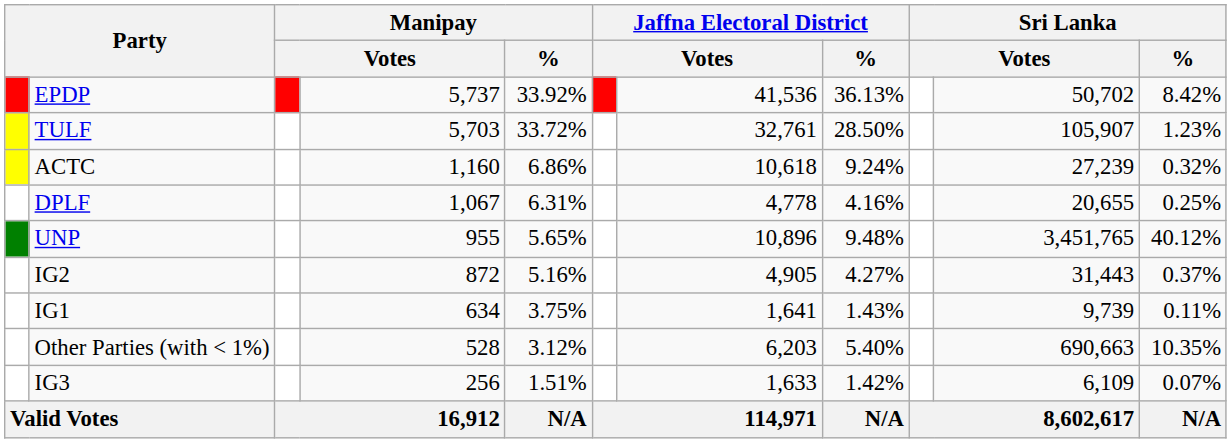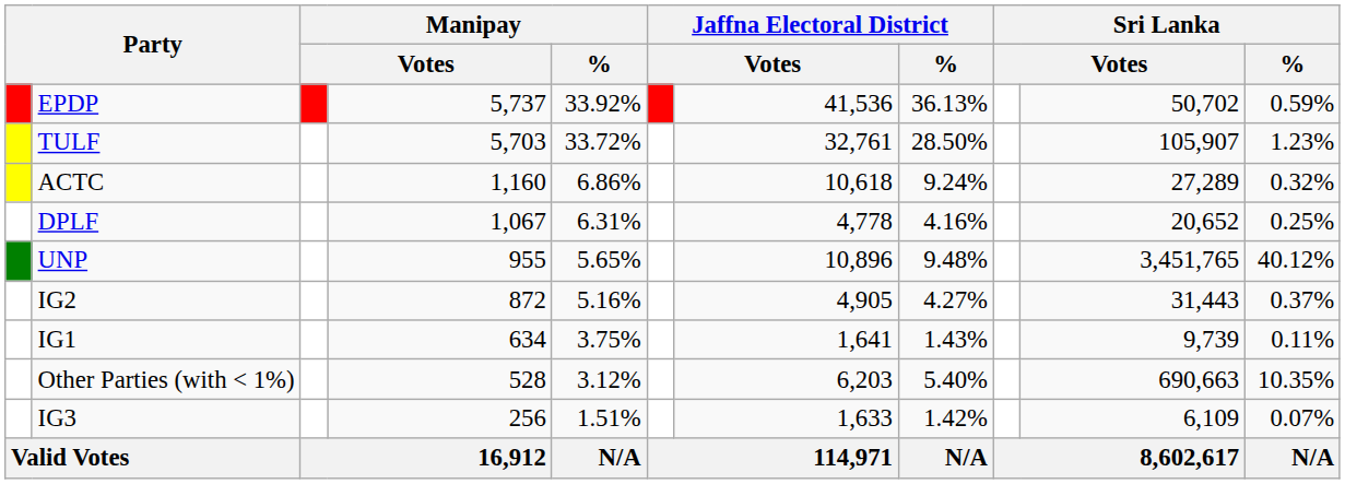 <table class="wikitable">
 <tr>
 <th colspan="2" width="144px"rowspan="2">Party</th>
 <th colspan="3" width="216px">Manipay</th>
 <th colspan="3" width="216px"><a href='#'>Jaffna Electoral District</a></th>
 <th colspan="3" width="216px">Sri Lanka</th>
 </tr>
 <tr>
 <th colspan="2" width="144px">Votes</th>
 <th>%</th>
 <th colspan="2" width="144px">Votes</th>
 <th>%</th>
 <th colspan="2" width="144px">Votes</th>
 <th>%</th>
 </tr>
 <tr>
 <td style="background-color:red;" width="10px"></td>
 <td style="text-align:left;"><a href='#'>EPDP</a></td>
 <td style="background-color:red;" width="10px"></td>
 <td style="text-align:right;">5,737</td>
 <td style="text-align:right;">33.92%</td>
 <td style="background-color:red;" width="10px"></td>
 <td style="text-align:right;">41,536</td>
 <td style="text-align:right;">36.13%</td>
 <td style="background-color:white;" width="10px"></td>
 <td style="text-align:right;">50,702</td>
-<td style="text-align:right;">8.42%</td>
+<td style="text-align:right;">0.59%</td>
 </tr>
 <tr>
 <td style="background-color:yellow;" width="10px"></td>
 <td style="text-align:left;"><a href='#'>TULF</a></td>
 <td style="background-color:white;" width="10px"></td>
 <td style="text-align:right;">5,703</td>
 <td style="text-align:right;">33.72%</td>
 <td style="background-color:white;" width="10px"></td>
 <td style="text-align:right;">32,761</td>
 <td style="text-align:right;">28.50%</td>
 <td style="background-color:white;" width="10px"></td>
 <td style="text-align:right;">105,907</td>
 <td style="text-align:right;">1.23%</td>
 </tr>
 <tr>
 <td style="background-color:yellow;" width="10px"></td>
 <td style="text-align:left;">ACTC</td>
 <td style="background-color:white;" width="10px"></td>
 <td style="text-align:right;">1,160</td>
 <td style="text-align:right;">6.86%</td>
 <td style="background-color:white;" width="10px"></td>
 <td style="text-align:right;">10,618</td>
 <td style="text-align:right;">9.24%</td>
 <td style="background-color:white;" width="10px"></td>
-<td style="text-align:right;">27,239</td>
+<td style="text-align:right;">27,289</td>
 <td style="text-align:right;">0.32%</td>
 </tr>
 <tr>
 <td style="background-color:white;" width="10px"></td>
 <td style="text-align:left;"><a href='#'>DPLF</a></td>
 <td style="background-color:white;" width="10px"></td>
 <td style="text-align:right;">1,067</td>
 <td style="text-align:right;">6.31%</td>
 <td style="background-color:white;" width="10px"></td>
 <td style="text-align:right;">4,778</td>
 <td style="text-align:right;">4.16%</td>
 <td style="background-color:white;" width="10px"></td>
-<td style="text-align:right;">20,655</td>
+<td style="text-align:right;">20,652</td>
 <td style="text-align:right;">0.25%</td>
 </tr>
 <tr>
 <td style="background-color:green;" width="10px"></td>
 <td style="text-align:left;"><a href='#'>UNP</a></td>
 <td style="background-color:white;" width="10px"></td>
 <td style="text-align:right;">955</td>
 <td style="text-align:right;">5.65%</td>
 <td style="background-color:white;" width="10px"></td>
 <td style="text-align:right;">10,896</td>
 <td style="text-align:right;">9.48%</td>
 <td style="background-color:white;" width="10px"></td>
 <td style="text-align:right;">3,451,765</td>
 <td style="text-align:right;">40.12%</td>
 </tr>
 <tr>
 <td style="background-color:white;" width="10px"></td>
 <td style="text-align:left;">IG2</td>
 <td style="background-color:white;" width="10px"></td>
 <td style="text-align:right;">872</td>
 <td style="text-align:right;">5.16%</td>
 <td style="background-color:white;" width="10px"></td>
 <td style="text-align:right;">4,905</td>
 <td style="text-align:right;">4.27%</td>
 <td style="background-color:white;" width="10px"></td>
 <td style="text-align:right;">31,443</td>
 <td style="text-align:right;">0.37%</td>
 </tr>
 <tr>
 <td style="background-color:white;" width="10px"></td>
 <td style="text-align:left;">IG1</td>
 <td style="background-color:white;" width="10px"></td>
 <td style="text-align:right;">634</td>
 <td style="text-align:right;">3.75%</td>
 <td style="background-color:white;" width="10px"></td>
 <td style="text-align:right;">1,641</td>
 <td style="text-align:right;">1.43%</td>
 <td style="background-color:white;" width="10px"></td>
 <td style="text-align:right;">9,739</td>
 <td style="text-align:right;">0.11%</td>
 </tr>
 <tr>
 <td style="background-color:white;" width="10px"></td>
 <td style="text-align:left;">Other Parties (with < 1%)</td>
 <td style="background-color:white;" width="10px"></td>
 <td style="text-align:right;">528</td>
 <td style="text-align:right;">3.12%</td>
 <td style="background-color:white;" width="10px"></td>
 <td style="text-align:right;">6,203</td>
 <td style="text-align:right;">5.40%</td>
 <td style="background-color:white;" width="10px"></td>
 <td style="text-align:right;">690,663</td>
 <td style="text-align:right;">10.35%</td>
 </tr>
 <tr>
 <td style="background-color:white;" width="10px"></td>
 <td style="text-align:left;">IG3</td>
 <td style="background-color:white;" width="10px"></td>
 <td style="text-align:right;">256</td>
 <td style="text-align:right;">1.51%</td>
 <td style="background-color:white;" width="10px"></td>
 <td style="text-align:right;">1,633</td>
 <td style="text-align:right;">1.42%</td>
 <td style="background-color:white;" width="10px"></td>
 <td style="text-align:right;">6,109</td>
 <td style="text-align:right;">0.07%</td>
 </tr>
 <tr>
 <th colspan="2" width="144px"style="text-align:left;">Valid Votes</th>
 <th style="text-align:right;"colspan="2" width="144px">16,912</th>
 <th style="text-align:right;">N/A</th>
 <th style="text-align:right;"colspan="2" width="144px">114,971</th>
 <th style="text-align:right;">N/A</th>
 <th style="text-align:right;"colspan="2" width="144px">8,602,617</th>
 <th style="text-align:right;">N/A</th>
 </tr>
 </table>
